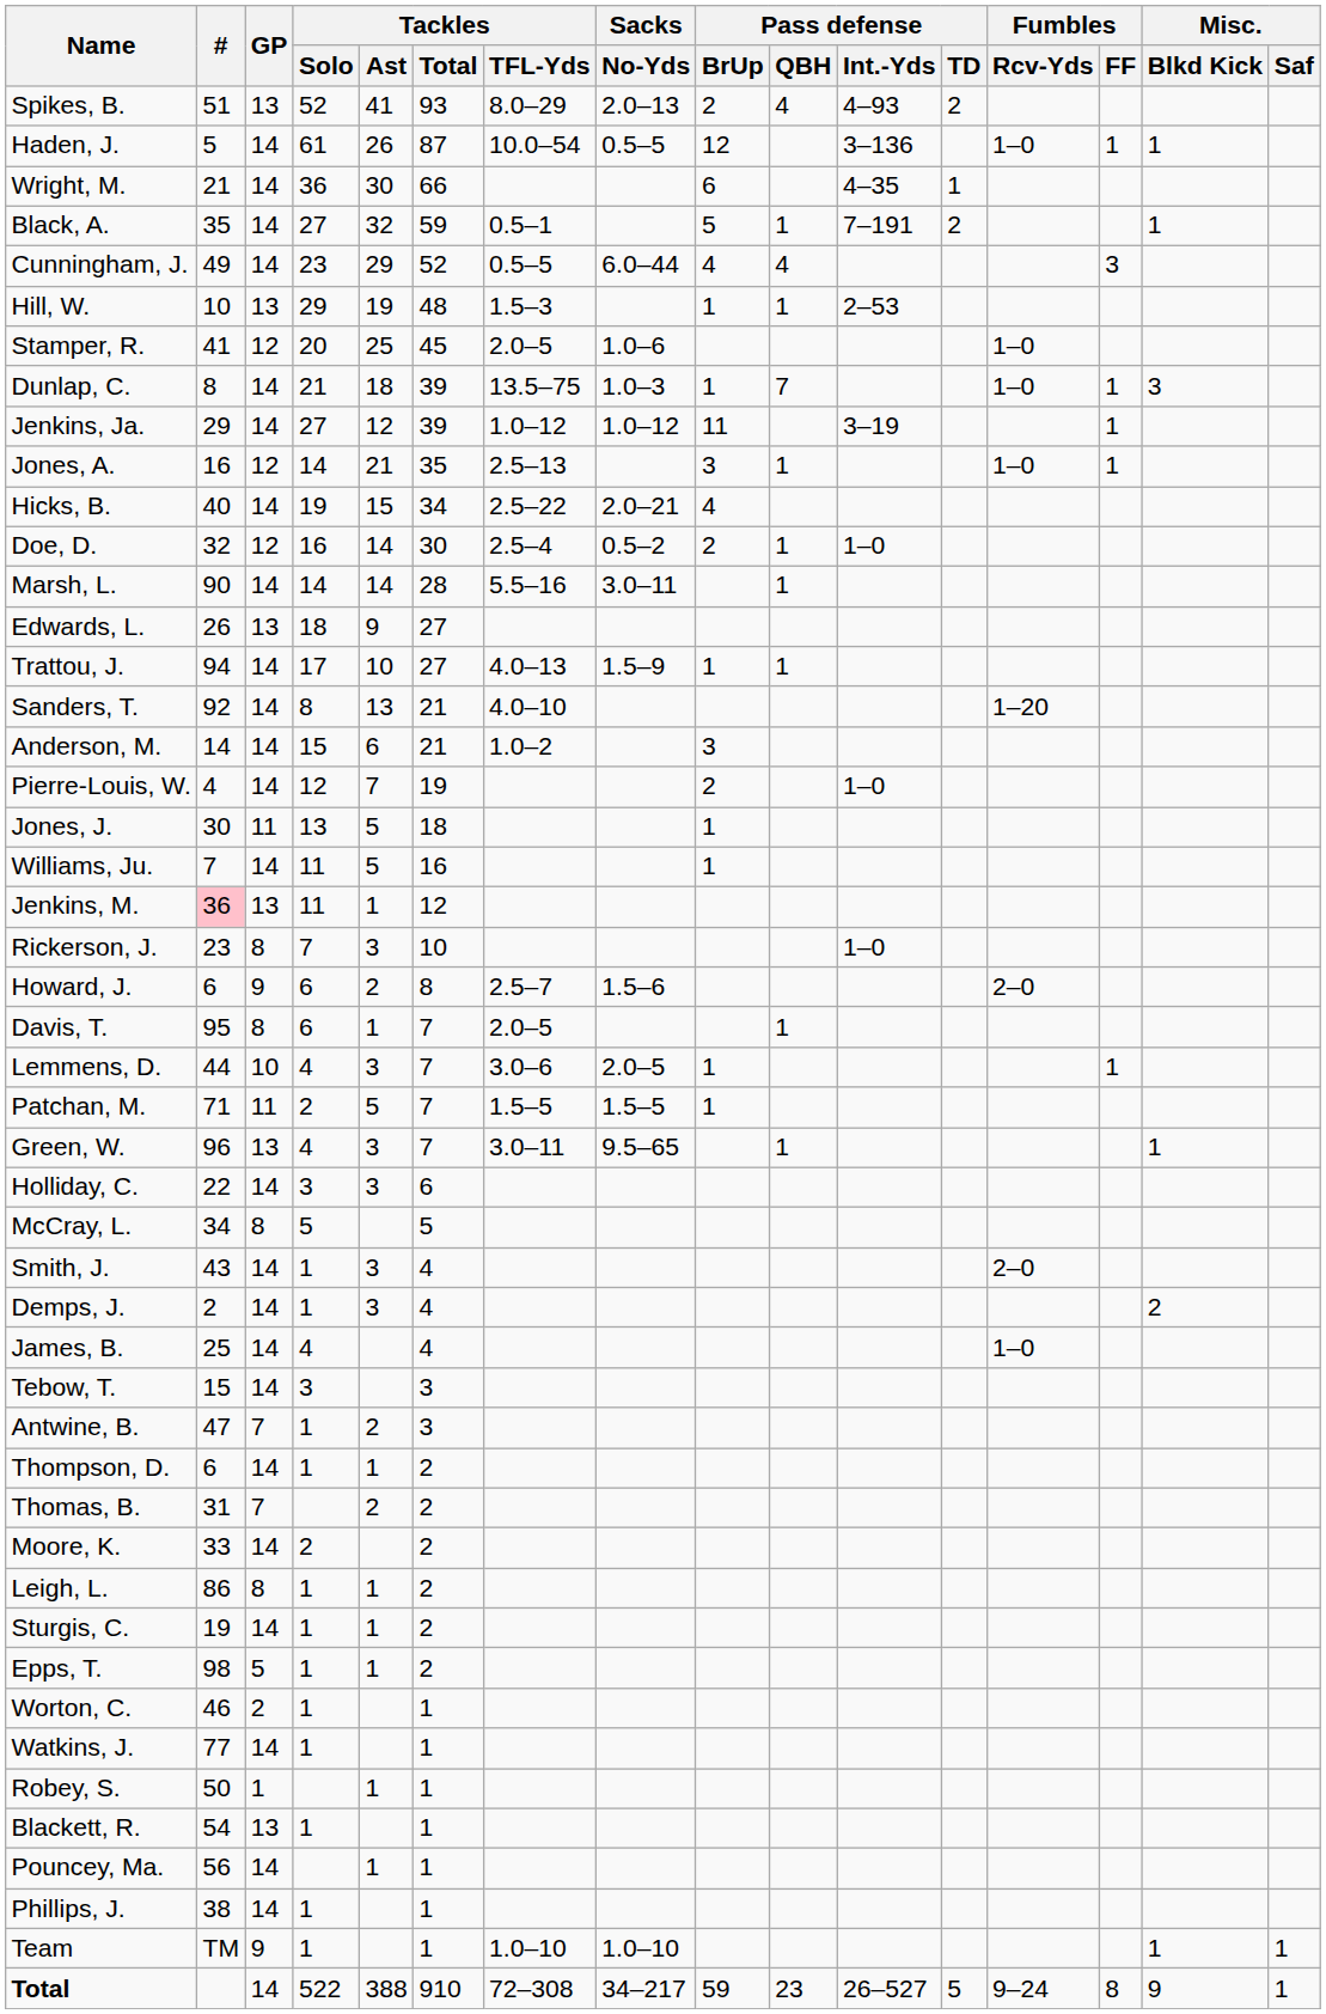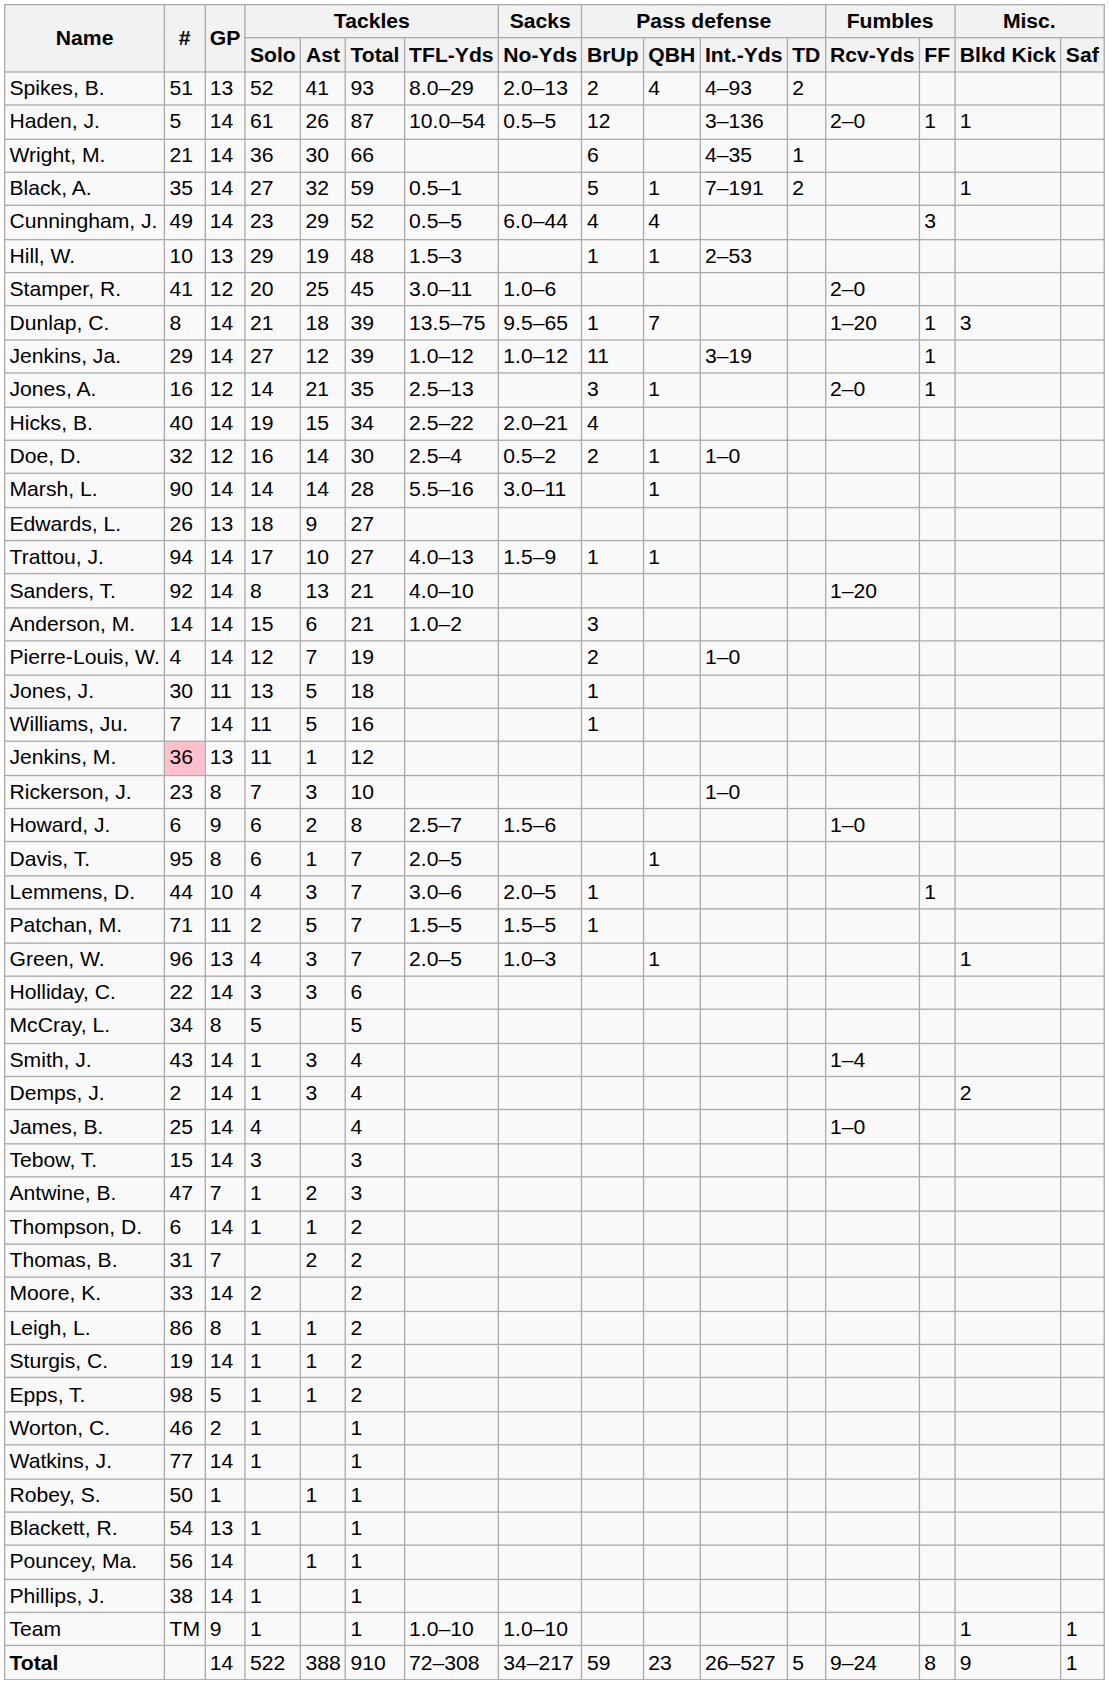 <table class="wikitable" style="white-space:nowrap">
 <tr>
 <th rowspan="2">Name</th>
 <th rowspan="2">#</th>
 <th rowspan="2">GP</th>
 <th colspan="4">Tackles</th>
 <th>Sacks</th>
 <th colspan="4">Pass defense</th>
 <th colspan="2">Fumbles</th>
 <th colspan="2">Misc.</th>
 </tr>
 <tr>
 <th>Solo</th>
 <th>Ast</th>
 <th>Total</th>
 <th>TFL-Yds</th>
 <th>No-Yds</th>
 <th>BrUp</th>
 <th>QBH</th>
 <th>Int.-Yds</th>
 <th>TD</th>
 <th>Rcv-Yds</th>
 <th>FF</th>
 <th>Blkd Kick</th>
 <th>Saf</th>
 </tr>
 <tr>
 <td>Spikes, B.</td>
 <td>51</td>
 <td>13</td>
 <td>52</td>
 <td>41</td>
 <td>93</td>
 <td>8.0–29</td>
 <td>2.0–13</td>
 <td>2</td>
 <td>4</td>
 <td>4–93</td>
 <td>2</td>
 <td></td>
 <td></td>
 <td></td>
 <td></td>
 </tr>
 <tr>
 <td>Haden, J.</td>
 <td>5</td>
 <td>14</td>
 <td>61</td>
 <td>26</td>
 <td>87</td>
 <td>10.0–54</td>
 <td>0.5–5</td>
 <td>12</td>
 <td></td>
 <td>3–136</td>
 <td></td>
-<td>1–0</td>
+<td>2–0</td>
 <td>1</td>
 <td>1</td>
 <td></td>
 </tr>
 <tr>
 <td>Wright, M.</td>
 <td>21</td>
 <td>14</td>
 <td>36</td>
 <td>30</td>
 <td>66</td>
 <td></td>
 <td></td>
 <td>6</td>
 <td></td>
 <td>4–35</td>
 <td>1</td>
 <td></td>
 <td></td>
 <td></td>
 <td></td>
 </tr>
 <tr>
 <td>Black, A.</td>
 <td>35</td>
 <td>14</td>
 <td>27</td>
 <td>32</td>
 <td>59</td>
 <td>0.5–1</td>
 <td></td>
 <td>5</td>
 <td>1</td>
 <td>7–191</td>
 <td>2</td>
 <td></td>
 <td></td>
 <td>1</td>
 <td></td>
 </tr>
 <tr>
 <td>Cunningham, J.</td>
 <td>49</td>
 <td>14</td>
 <td>23</td>
 <td>29</td>
 <td>52</td>
 <td>0.5–5</td>
 <td>6.0–44</td>
 <td>4</td>
 <td>4</td>
 <td></td>
 <td></td>
 <td></td>
 <td>3</td>
 <td></td>
 <td></td>
 </tr>
 <tr>
 <td>Hill, W.</td>
 <td>10</td>
 <td>13</td>
 <td>29</td>
 <td>19</td>
 <td>48</td>
 <td>1.5–3</td>
 <td></td>
 <td>1</td>
 <td>1</td>
 <td>2–53</td>
 <td></td>
 <td></td>
 <td></td>
 <td></td>
 <td></td>
 </tr>
 <tr>
 <td>Stamper, R.</td>
 <td>41</td>
 <td>12</td>
 <td>20</td>
 <td>25</td>
 <td>45</td>
-<td>2.0–5</td>
+<td>3.0–11</td>
 <td>1.0–6</td>
 <td></td>
 <td></td>
 <td></td>
 <td></td>
-<td>1–0</td>
+<td>2–0</td>
 <td></td>
 <td></td>
 <td></td>
 </tr>
 <tr>
 <td>Dunlap, C.</td>
 <td>8</td>
 <td>14</td>
 <td>21</td>
 <td>18</td>
 <td>39</td>
 <td>13.5–75</td>
-<td>1.0–3</td>
+<td>9.5–65</td>
 <td>1</td>
 <td>7</td>
 <td></td>
 <td></td>
-<td>1–0</td>
+<td>1–20</td>
 <td>1</td>
 <td>3</td>
 <td></td>
 </tr>
 <tr>
 <td>Jenkins, Ja.</td>
 <td>29</td>
 <td>14</td>
 <td>27</td>
 <td>12</td>
 <td>39</td>
 <td>1.0–12</td>
 <td>1.0–12</td>
 <td>11</td>
 <td></td>
 <td>3–19</td>
 <td></td>
 <td></td>
 <td>1</td>
 <td></td>
 <td></td>
 </tr>
 <tr>
 <td>Jones, A.</td>
 <td>16</td>
 <td>12</td>
 <td>14</td>
 <td>21</td>
 <td>35</td>
 <td>2.5–13</td>
 <td></td>
 <td>3</td>
 <td>1</td>
 <td></td>
 <td></td>
-<td>1–0</td>
+<td>2–0</td>
 <td>1</td>
 <td></td>
 <td></td>
 </tr>
 <tr>
 <td>Hicks, B.</td>
 <td>40</td>
 <td>14</td>
 <td>19</td>
 <td>15</td>
 <td>34</td>
 <td>2.5–22</td>
 <td>2.0–21</td>
 <td>4</td>
 <td></td>
 <td></td>
 <td></td>
 <td></td>
 <td></td>
 <td></td>
 <td></td>
 </tr>
 <tr>
 <td>Doe, D.</td>
 <td>32</td>
 <td>12</td>
 <td>16</td>
 <td>14</td>
 <td>30</td>
 <td>2.5–4</td>
 <td>0.5–2</td>
 <td>2</td>
 <td>1</td>
 <td>1–0</td>
 <td></td>
 <td></td>
 <td></td>
 <td></td>
 <td></td>
 </tr>
 <tr>
 <td>Marsh, L.</td>
 <td>90</td>
 <td>14</td>
 <td>14</td>
 <td>14</td>
 <td>28</td>
 <td>5.5–16</td>
 <td>3.0–11</td>
 <td></td>
 <td>1</td>
 <td></td>
 <td></td>
 <td></td>
 <td></td>
 <td></td>
 <td></td>
 </tr>
 <tr>
 <td>Edwards, L.</td>
 <td>26</td>
 <td>13</td>
 <td>18</td>
 <td>9</td>
 <td>27</td>
 <td></td>
 <td></td>
 <td></td>
 <td></td>
 <td></td>
 <td></td>
 <td></td>
 <td></td>
 <td></td>
 <td></td>
 </tr>
 <tr>
 <td>Trattou, J.</td>
 <td>94</td>
 <td>14</td>
 <td>17</td>
 <td>10</td>
 <td>27</td>
 <td>4.0–13</td>
 <td>1.5–9</td>
 <td>1</td>
 <td>1</td>
 <td></td>
 <td></td>
 <td></td>
 <td></td>
 <td></td>
 <td></td>
 </tr>
 <tr>
 <td>Sanders, T.</td>
 <td>92</td>
 <td>14</td>
 <td>8</td>
 <td>13</td>
 <td>21</td>
 <td>4.0–10</td>
 <td></td>
 <td></td>
 <td></td>
 <td></td>
 <td></td>
 <td>1–20</td>
 <td></td>
 <td></td>
 <td></td>
 </tr>
 <tr>
 <td>Anderson, M.</td>
 <td>14</td>
 <td>14</td>
 <td>15</td>
 <td>6</td>
 <td>21</td>
 <td>1.0–2</td>
 <td></td>
 <td>3</td>
 <td></td>
 <td></td>
 <td></td>
 <td></td>
 <td></td>
 <td></td>
 <td></td>
 </tr>
 <tr>
 <td>Pierre-Louis, W.</td>
 <td>4</td>
 <td>14</td>
 <td>12</td>
 <td>7</td>
 <td>19</td>
 <td></td>
 <td></td>
 <td>2</td>
 <td></td>
 <td>1–0</td>
 <td></td>
 <td></td>
 <td></td>
 <td></td>
 <td></td>
 </tr>
 <tr>
 <td>Jones, J.</td>
 <td>30</td>
 <td>11</td>
 <td>13</td>
 <td>5</td>
 <td>18</td>
 <td></td>
 <td></td>
 <td>1</td>
 <td></td>
 <td></td>
 <td></td>
 <td></td>
 <td></td>
 <td></td>
 <td></td>
 </tr>
 <tr>
 <td>Williams, Ju.</td>
 <td>7</td>
 <td>14</td>
 <td>11</td>
 <td>5</td>
 <td>16</td>
 <td></td>
 <td></td>
 <td>1</td>
 <td></td>
 <td></td>
 <td></td>
 <td></td>
 <td></td>
 <td></td>
 <td></td>
 </tr>
 <tr>
 <td>Jenkins, M.</td>
 <td style="background: pink;">36</td>
 <td>13</td>
 <td>11</td>
 <td>1</td>
 <td>12</td>
 <td></td>
 <td></td>
 <td></td>
 <td></td>
 <td></td>
 <td></td>
 <td></td>
 <td></td>
 <td></td>
 <td></td>
 </tr>
 <tr>
 <td>Rickerson, J.</td>
 <td>23</td>
 <td>8</td>
 <td>7</td>
 <td>3</td>
 <td>10</td>
 <td></td>
 <td></td>
 <td></td>
 <td></td>
 <td>1–0</td>
 <td></td>
 <td></td>
 <td></td>
 <td></td>
 <td></td>
 </tr>
 <tr>
 <td>Howard, J.</td>
 <td>6</td>
 <td>9</td>
 <td>6</td>
 <td>2</td>
 <td>8</td>
 <td>2.5–7</td>
 <td>1.5–6</td>
 <td></td>
 <td></td>
 <td></td>
 <td></td>
-<td>2–0</td>
+<td>1–0</td>
 <td></td>
 <td></td>
 <td></td>
 </tr>
 <tr>
 <td>Davis, T.</td>
 <td>95</td>
 <td>8</td>
 <td>6</td>
 <td>1</td>
 <td>7</td>
 <td>2.0–5</td>
 <td></td>
 <td></td>
 <td>1</td>
 <td></td>
 <td></td>
 <td></td>
 <td></td>
 <td></td>
 <td></td>
 </tr>
 <tr>
 <td>Lemmens, D.</td>
 <td>44</td>
 <td>10</td>
 <td>4</td>
 <td>3</td>
 <td>7</td>
 <td>3.0–6</td>
 <td>2.0–5</td>
 <td>1</td>
 <td></td>
 <td></td>
 <td></td>
 <td></td>
 <td>1</td>
 <td></td>
 <td></td>
 </tr>
 <tr>
 <td>Patchan, M.</td>
 <td>71</td>
 <td>11</td>
 <td>2</td>
 <td>5</td>
 <td>7</td>
 <td>1.5–5</td>
 <td>1.5–5</td>
 <td>1</td>
 <td></td>
 <td></td>
 <td></td>
 <td></td>
 <td></td>
 <td></td>
 <td></td>
 </tr>
 <tr>
 <td>Green, W.</td>
 <td>96</td>
 <td>13</td>
 <td>4</td>
 <td>3</td>
 <td>7</td>
-<td>3.0–11</td>
-<td>9.5–65</td>
+<td>2.0–5</td>
+<td>1.0–3</td>
 <td></td>
 <td>1</td>
 <td></td>
 <td></td>
 <td></td>
 <td></td>
 <td>1</td>
 <td></td>
 </tr>
 <tr>
 <td>Holliday, C.</td>
 <td>22</td>
 <td>14</td>
 <td>3</td>
 <td>3</td>
 <td>6</td>
 <td></td>
 <td></td>
 <td></td>
 <td></td>
 <td></td>
 <td></td>
 <td></td>
 <td></td>
 <td></td>
 <td></td>
 </tr>
 <tr>
 <td>McCray, L.</td>
 <td>34</td>
 <td>8</td>
 <td>5</td>
 <td></td>
 <td>5</td>
 <td></td>
 <td></td>
 <td></td>
 <td></td>
 <td></td>
 <td></td>
 <td></td>
 <td></td>
 <td></td>
 <td></td>
 </tr>
 <tr>
 <td>Smith, J.</td>
 <td>43</td>
 <td>14</td>
 <td>1</td>
 <td>3</td>
 <td>4</td>
 <td></td>
 <td></td>
 <td></td>
 <td></td>
 <td></td>
 <td></td>
-<td>2–0</td>
+<td>1–4</td>
 <td></td>
 <td></td>
 <td></td>
 </tr>
 <tr>
 <td>Demps, J.</td>
 <td>2</td>
 <td>14</td>
 <td>1</td>
 <td>3</td>
 <td>4</td>
 <td></td>
 <td></td>
 <td></td>
 <td></td>
 <td></td>
 <td></td>
 <td></td>
 <td></td>
 <td>2</td>
 <td></td>
 </tr>
 <tr>
 <td>James, B.</td>
 <td>25</td>
 <td>14</td>
 <td>4</td>
 <td></td>
 <td>4</td>
 <td></td>
 <td></td>
 <td></td>
 <td></td>
 <td></td>
 <td></td>
 <td>1–0</td>
 <td></td>
 <td></td>
 <td></td>
 </tr>
 <tr>
 <td>Tebow, T.</td>
 <td>15</td>
 <td>14</td>
 <td>3</td>
 <td></td>
 <td>3</td>
 <td></td>
 <td></td>
 <td></td>
 <td></td>
 <td></td>
 <td></td>
 <td></td>
 <td></td>
 <td></td>
 <td></td>
 </tr>
 <tr>
 <td>Antwine, B.</td>
 <td>47</td>
 <td>7</td>
 <td>1</td>
 <td>2</td>
 <td>3</td>
 <td></td>
 <td></td>
 <td></td>
 <td></td>
 <td></td>
 <td></td>
 <td></td>
 <td></td>
 <td></td>
 <td></td>
 </tr>
 <tr>
 <td>Thompson, D.</td>
 <td>6</td>
 <td>14</td>
 <td>1</td>
 <td>1</td>
 <td>2</td>
 <td></td>
 <td></td>
 <td></td>
 <td></td>
 <td></td>
 <td></td>
 <td></td>
 <td></td>
 <td></td>
 <td></td>
 </tr>
 <tr>
 <td>Thomas, B.</td>
 <td>31</td>
 <td>7</td>
 <td></td>
 <td>2</td>
 <td>2</td>
 <td></td>
 <td></td>
 <td></td>
 <td></td>
 <td></td>
 <td></td>
 <td></td>
 <td></td>
 <td></td>
 <td></td>
 </tr>
 <tr>
 <td>Moore, K.</td>
 <td>33</td>
 <td>14</td>
 <td>2</td>
 <td></td>
 <td>2</td>
 <td></td>
 <td></td>
 <td></td>
 <td></td>
 <td></td>
 <td></td>
 <td></td>
 <td></td>
 <td></td>
 <td></td>
 </tr>
 <tr>
 <td>Leigh, L.</td>
 <td>86</td>
 <td>8</td>
 <td>1</td>
 <td>1</td>
 <td>2</td>
 <td></td>
 <td></td>
 <td></td>
 <td></td>
 <td></td>
 <td></td>
 <td></td>
 <td></td>
 <td></td>
 <td></td>
 </tr>
 <tr>
 <td>Sturgis, C.</td>
 <td>19</td>
 <td>14</td>
 <td>1</td>
 <td>1</td>
 <td>2</td>
 <td></td>
 <td></td>
 <td></td>
 <td></td>
 <td></td>
 <td></td>
 <td></td>
 <td></td>
 <td></td>
 <td></td>
 </tr>
 <tr>
 <td>Epps, T.</td>
 <td>98</td>
 <td>5</td>
 <td>1</td>
 <td>1</td>
 <td>2</td>
 <td></td>
 <td></td>
 <td></td>
 <td></td>
 <td></td>
 <td></td>
 <td></td>
 <td></td>
 <td></td>
 <td></td>
 </tr>
 <tr>
 <td>Worton, C.</td>
 <td>46</td>
 <td>2</td>
 <td>1</td>
 <td></td>
 <td>1</td>
 <td></td>
 <td></td>
 <td></td>
 <td></td>
 <td></td>
 <td></td>
 <td></td>
 <td></td>
 <td></td>
 <td></td>
 </tr>
 <tr>
 <td>Watkins, J.</td>
 <td>77</td>
 <td>14</td>
 <td>1</td>
 <td></td>
 <td>1</td>
 <td></td>
 <td></td>
 <td></td>
 <td></td>
 <td></td>
 <td></td>
 <td></td>
 <td></td>
 <td></td>
 <td></td>
 </tr>
 <tr>
 <td>Robey, S.</td>
 <td>50</td>
 <td>1</td>
 <td></td>
 <td>1</td>
 <td>1</td>
 <td></td>
 <td></td>
 <td></td>
 <td></td>
 <td></td>
 <td></td>
 <td></td>
 <td></td>
 <td></td>
 <td></td>
 </tr>
 <tr>
 <td>Blackett, R.</td>
 <td>54</td>
 <td>13</td>
 <td>1</td>
 <td></td>
 <td>1</td>
 <td></td>
 <td></td>
 <td></td>
 <td></td>
 <td></td>
 <td></td>
 <td></td>
 <td></td>
 <td></td>
 <td></td>
 </tr>
 <tr>
 <td>Pouncey, Ma.</td>
 <td>56</td>
 <td>14</td>
 <td></td>
 <td>1</td>
 <td>1</td>
 <td></td>
 <td></td>
 <td></td>
 <td></td>
 <td></td>
 <td></td>
 <td></td>
 <td></td>
 <td></td>
 <td></td>
 </tr>
 <tr>
 <td>Phillips, J.</td>
 <td>38</td>
 <td>14</td>
 <td>1</td>
 <td></td>
 <td>1</td>
 <td></td>
 <td></td>
 <td></td>
 <td></td>
 <td></td>
 <td></td>
 <td></td>
 <td></td>
 <td></td>
 <td></td>
 </tr>
 <tr>
 <td>Team</td>
 <td>TM</td>
 <td>9</td>
 <td>1</td>
 <td></td>
 <td>1</td>
 <td>1.0–10</td>
 <td>1.0–10</td>
 <td></td>
 <td></td>
 <td></td>
 <td></td>
 <td></td>
 <td></td>
 <td>1</td>
 <td>1</td>
 </tr>
 <tr>
 <td><strong>Total</strong></td>
 <td></td>
 <td>14</td>
 <td>522</td>
 <td>388</td>
 <td>910</td>
 <td>72–308</td>
 <td>34–217</td>
 <td>59</td>
 <td>23</td>
 <td>26–527</td>
 <td>5</td>
 <td>9–24</td>
 <td>8</td>
 <td>9</td>
 <td>1</td>
 </tr>
 </table>
